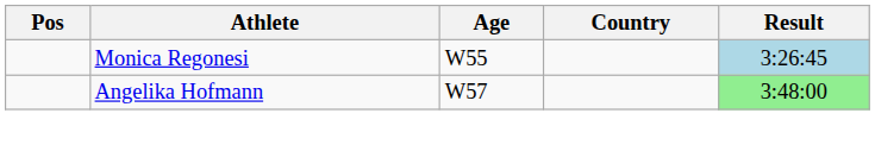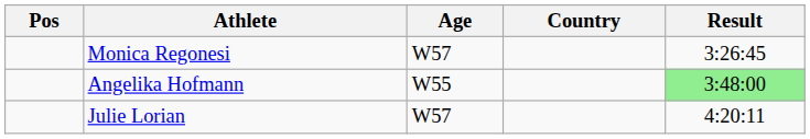 <table class="wikitable"  style="text-align:center; width:50%;">
 <tr>
 <th>Pos</th>
 <th>Athlete</th>
 <th>Age</th>
 <th>Country</th>
 <th>Result</th>
 </tr>
 <tr>
 <td align=center></td>
 <td align=left><a href='#'>Monica Regonesi</a></td>
-<td align=left>W55</td>
+<td align=left>W57</td>
 <td align=left></td>
-<td style="background: lightblue;">3:26:45</td>
+<td>3:26:45</td>
 </tr>
 <tr>
 <td align=center></td>
 <td align=left><a href='#'>Angelika Hofmann</a></td>
-<td align=left>W57</td>
+<td align=left>W55</td>
 <td align=left></td>
 <td style="background: lightgreen;">3:48:00</td>
 </tr>
+<tr>
+<td align=center></td>
+<td align=left><a href='#'>Julie Lorian</a></td>
+<td align=left>W57</td>
+<td align=left></td>
+<td>4:20:11</td>
+</tr>
 </table>
